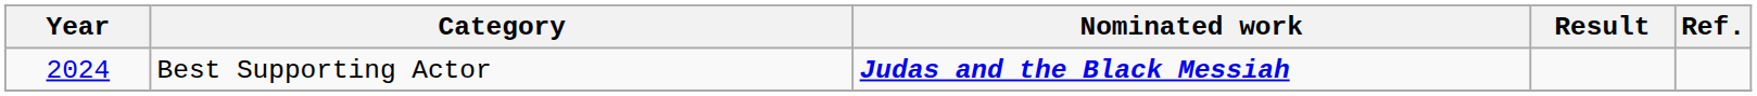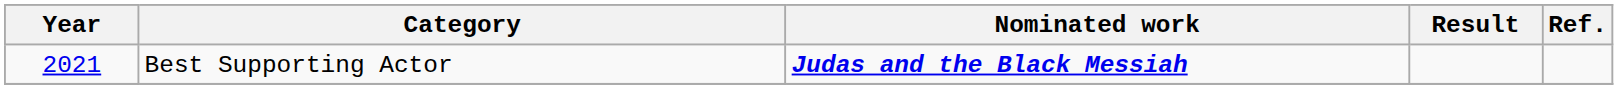 <table class=wikitable>
 <tr>
 <th scope="col" style="width:5em;">Year</th>
 <th scope="col" style="width:26em;">Category</th>
 <th scope="col" style="width:25em;">Nominated work</th>
 <th scope="col" style="width:5em;">Result</th>
 <th>Ref.</th>
 </tr>
 <tr>
-<td style="text-align:center;"><a href='#'>2024</a></td>
+<td style="text-align:center;"><a href='#'>2021</a></td>
 <td>Best Supporting Actor</td>
 <td><strong><em><a href='#'>Judas and the Black Messiah</a></em></strong></td>
 <td></td>
 <td></td>
 </tr>
 <tr>
 </tr>
 </table>
